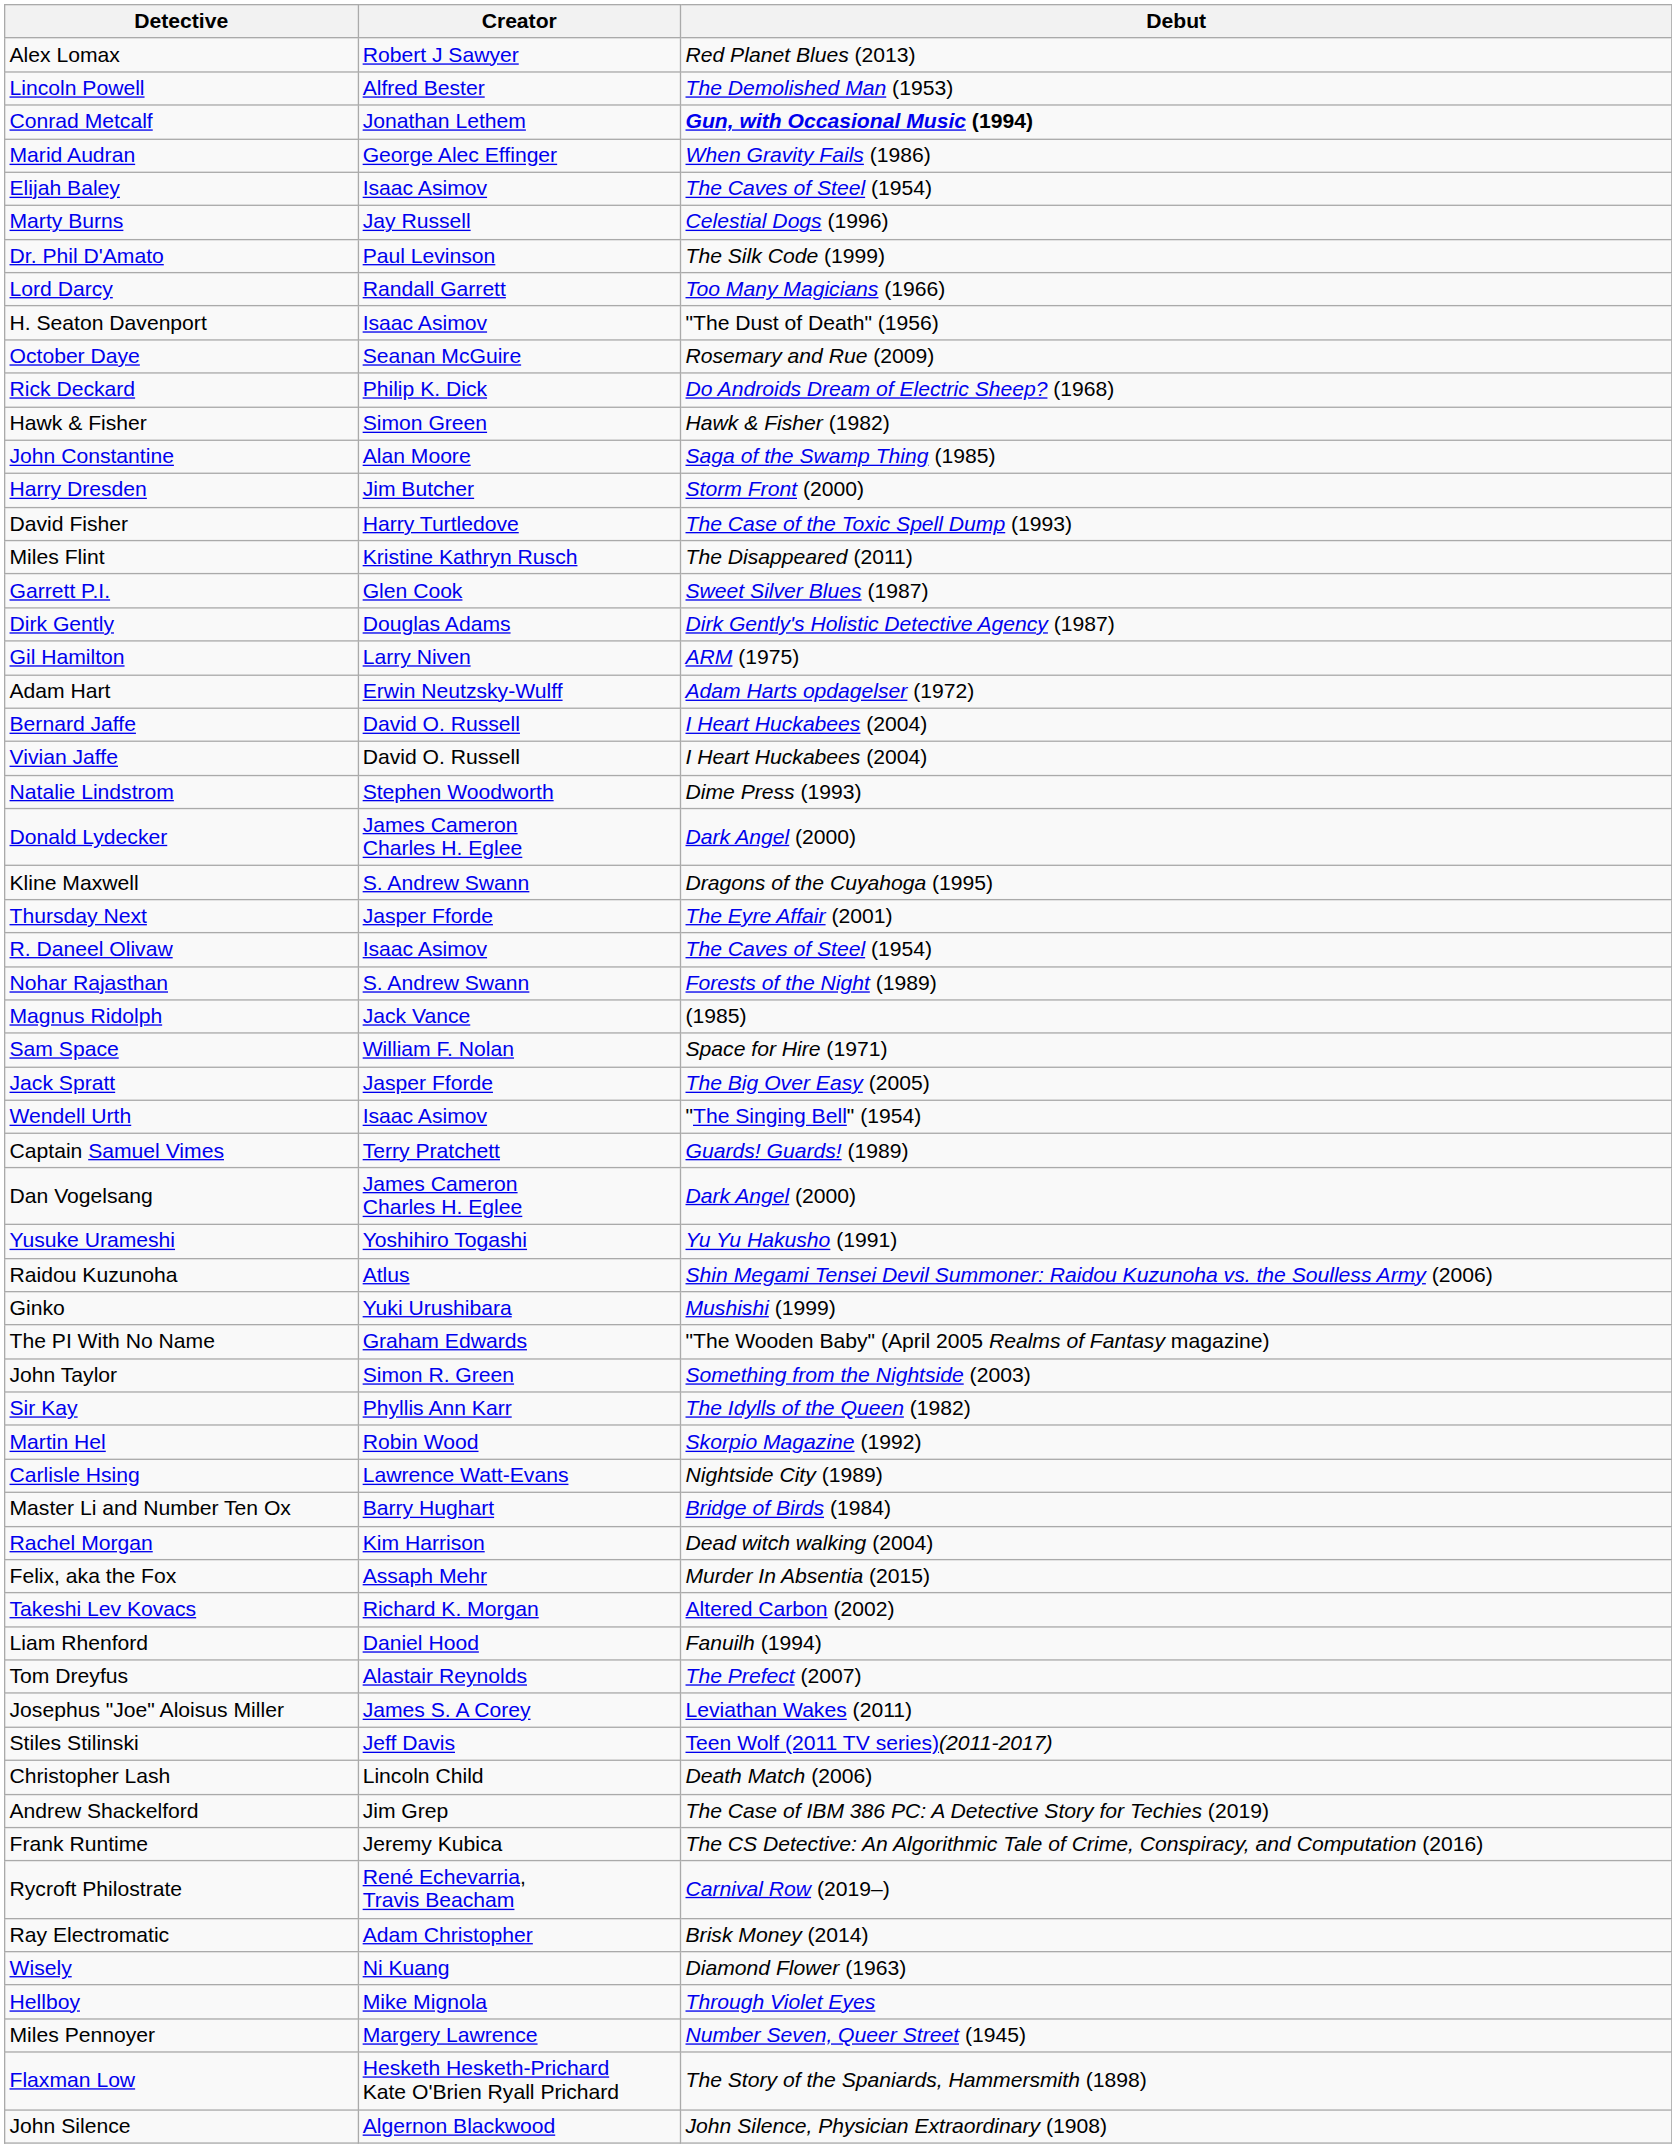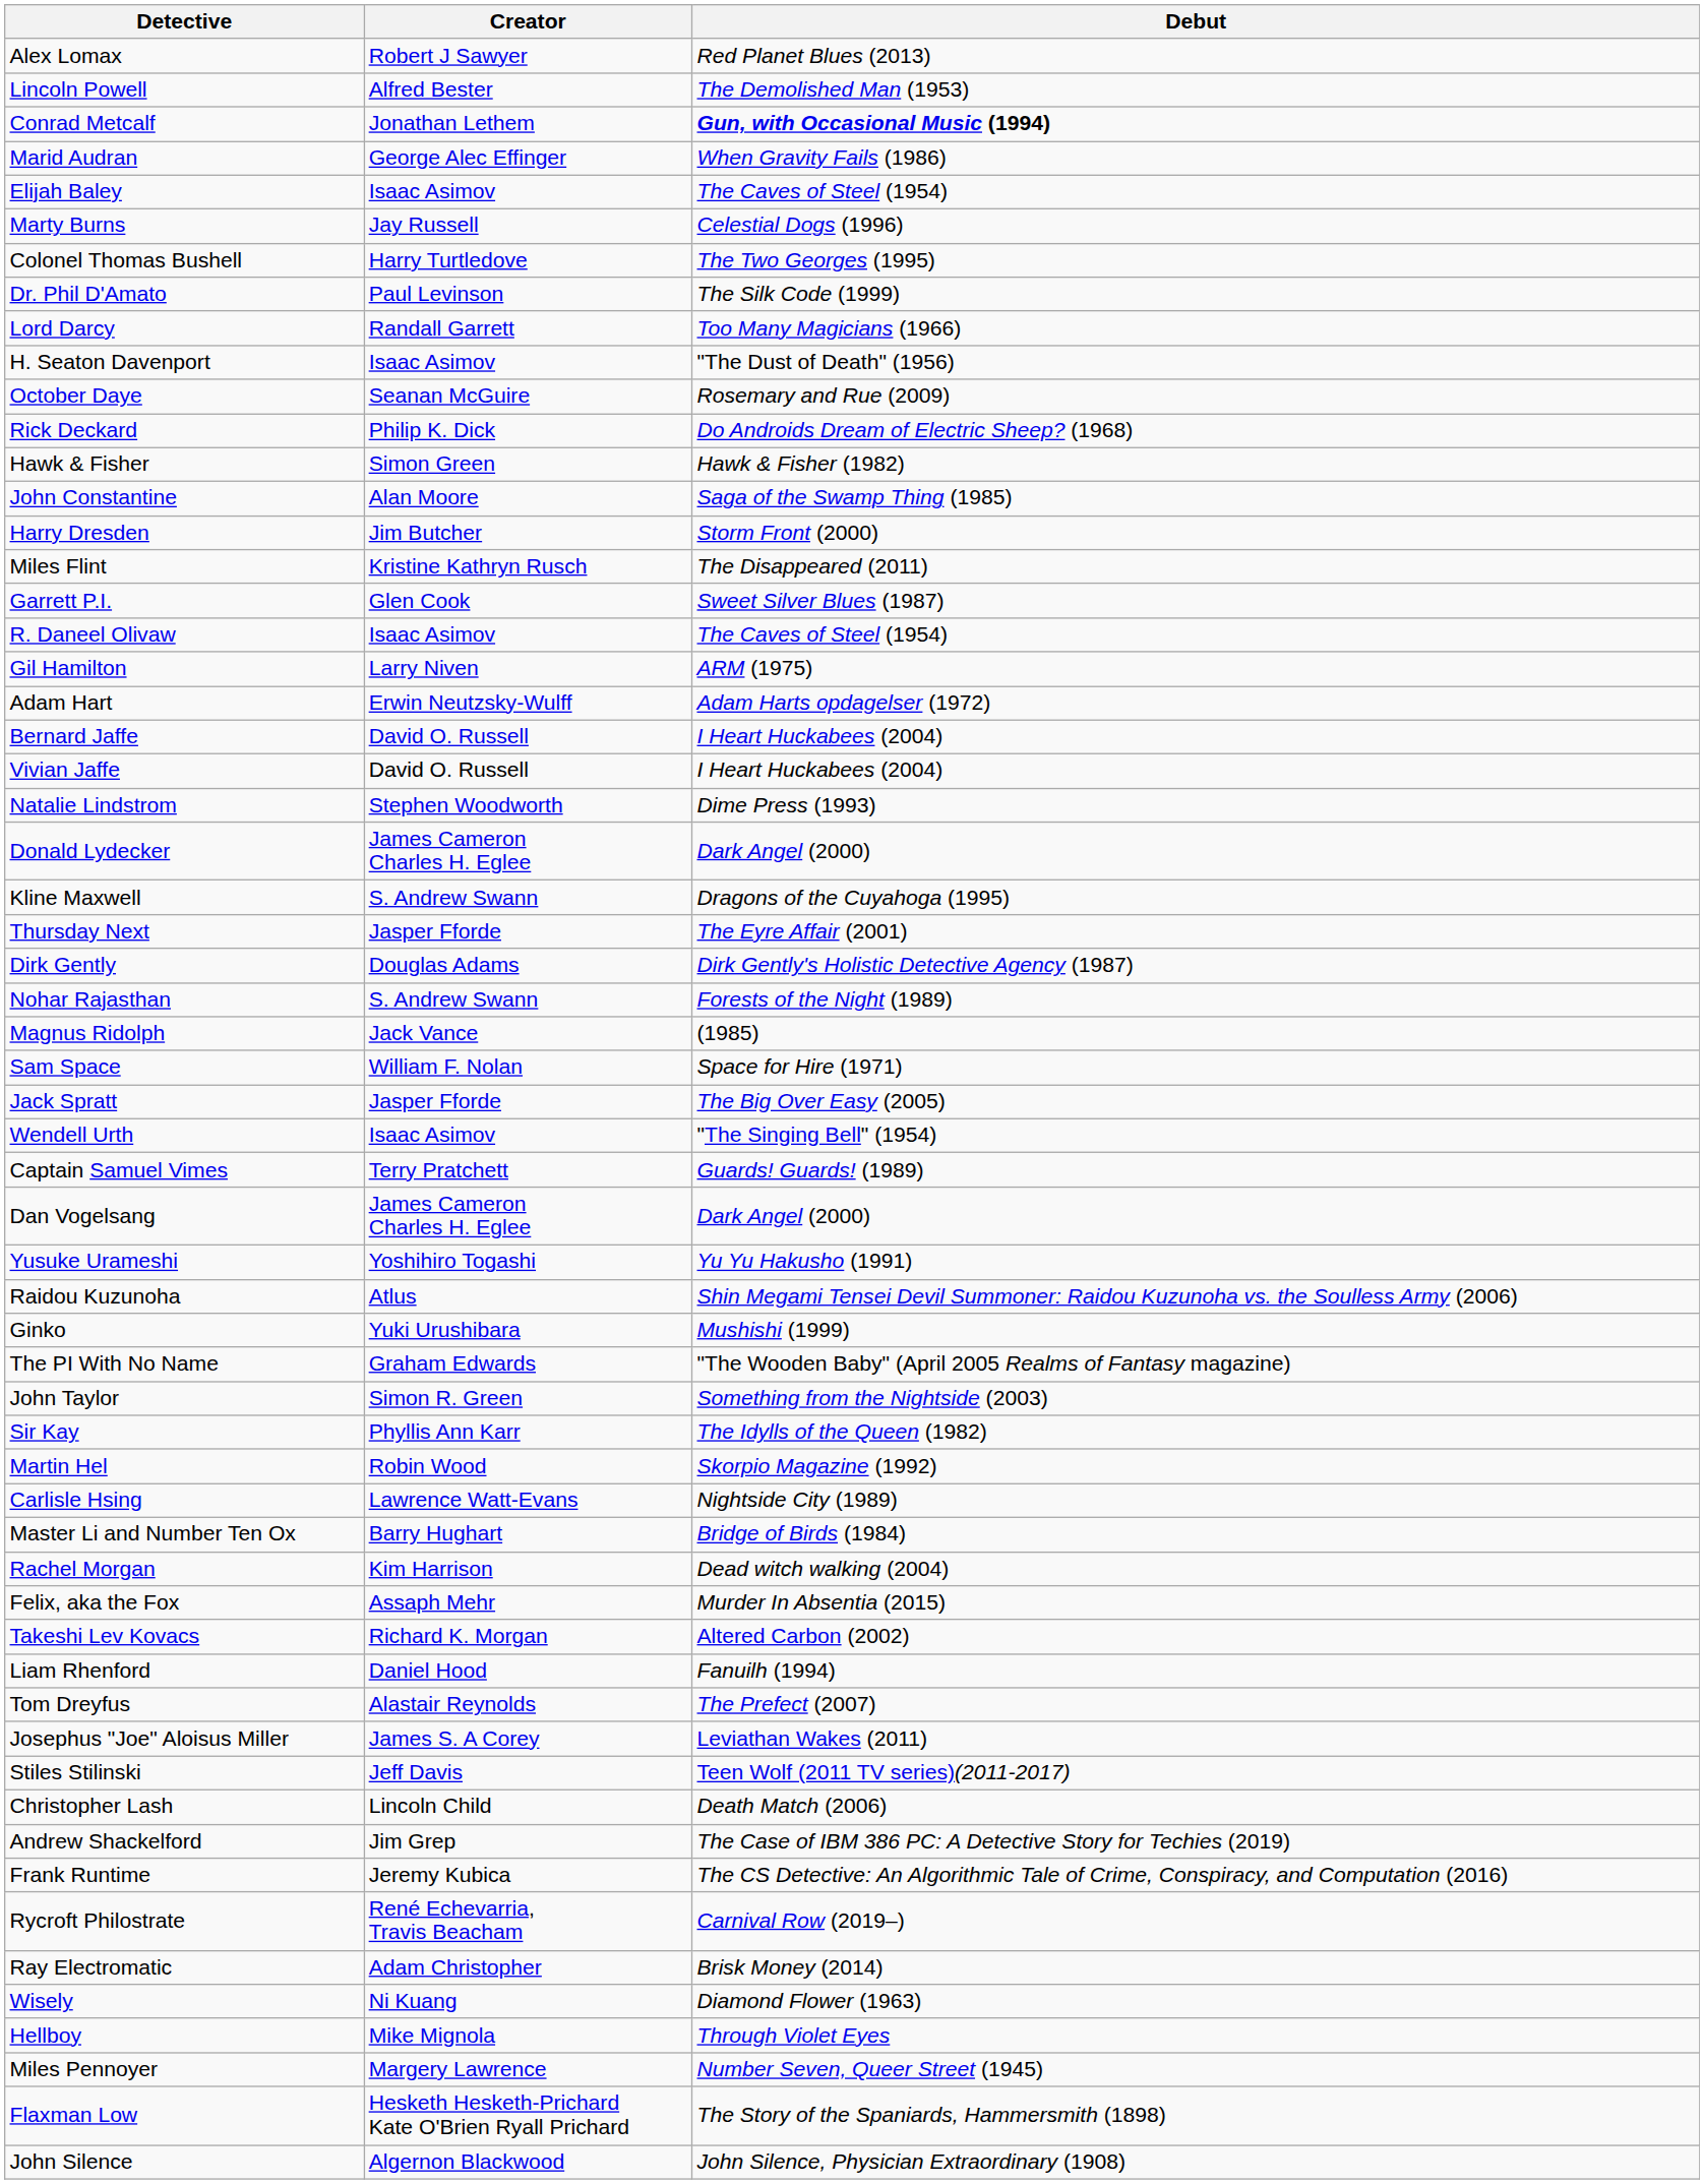 <table class="wikitable sortable" width="100%">
 <tr>
 <th>Detective</th>
 <th>Creator</th>
 <th>Debut</th>
 </tr>
 <tr>
 <td>Alex Lomax</td>
 <td><a href='#'>Robert J Sawyer</a></td>
 <td><em>Red Planet Blues</em> (2013)</td>
 </tr>
 <tr>
 <td><a href='#'>Lincoln Powell</a></td>
 <td><a href='#'>Alfred Bester</a></td>
 <td><em><a href='#'>The Demolished Man</a></em> (1953)</td>
 </tr>
 <tr>
 <td><a href='#'>Conrad Metcalf</a></td>
 <td><a href='#'>Jonathan Lethem</a></td>
 <td><strong><em><a href='#'>Gun, with Occasional Music</a></em> (1994)</strong></td>
 </tr>
 <tr>
 <td><a href='#'>Marid Audran</a></td>
 <td><a href='#'>George Alec Effinger</a></td>
 <td><em><a href='#'>When Gravity Fails</a></em> (1986)</td>
 </tr>
 <tr>
 <td><a href='#'>Elijah Baley</a></td>
 <td><a href='#'>Isaac Asimov</a></td>
 <td><em><a href='#'>The Caves of Steel</a></em> (1954)</td>
 </tr>
 <tr>
 <td><a href='#'>Marty Burns</a></td>
 <td><a href='#'>Jay Russell</a></td>
 <td><em><a href='#'>Celestial Dogs</a></em> (1996)</td>
+</tr>
+<tr>
+<td>Colonel Thomas Bushell</td>
+<td><a href='#'>Harry Turtledove</a></td>
+<td><em><a href='#'>The Two Georges</a></em> (1995)</td>
 </tr>
 <tr>
 <td><a href='#'>Dr. Phil D'Amato</a></td>
 <td><a href='#'>Paul Levinson</a></td>
 <td><em>The Silk Code</em> (1999)</td>
 </tr>
 <tr>
 <td><a href='#'>Lord Darcy</a></td>
 <td><a href='#'>Randall Garrett</a></td>
 <td><em><a href='#'>Too Many Magicians</a></em> (1966)</td>
 </tr>
 <tr>
 <td>H. Seaton Davenport</td>
 <td><a href='#'>Isaac Asimov</a></td>
 <td>"The Dust of Death" (1956)</td>
 </tr>
 <tr>
 <td><a href='#'>October Daye</a></td>
 <td><a href='#'>Seanan McGuire</a></td>
 <td><em>Rosemary and Rue</em> (2009)</td>
 </tr>
 <tr>
 <td><a href='#'>Rick Deckard</a></td>
 <td><a href='#'>Philip K. Dick</a></td>
 <td><em><a href='#'>Do Androids Dream of Electric Sheep?</a></em> (1968)</td>
 </tr>
 <tr>
 <td>Hawk & Fisher</td>
 <td><a href='#'>Simon Green</a></td>
 <td><em>Hawk & Fisher</em> (1982)</td>
 </tr>
 <tr>
 <td><a href='#'>John Constantine</a></td>
 <td><a href='#'>Alan Moore</a></td>
 <td><em><a href='#'>Saga of the Swamp Thing</a></em> (1985)</td>
 </tr>
 <tr>
 <td><a href='#'>Harry Dresden</a></td>
 <td><a href='#'>Jim Butcher</a></td>
 <td><em><a href='#'>Storm Front</a></em> (2000)</td>
 </tr>
 <tr>
-<td>David Fisher</td>
-<td><a href='#'>Harry Turtledove</a></td>
-<td><em><a href='#'>The Case of the Toxic Spell Dump</a></em> (1993)</td>
-</tr>
-<tr>
 <td>Miles Flint</td>
 <td><a href='#'>Kristine Kathryn Rusch</a></td>
 <td><em>The Disappeared</em> (2011)</td>
 </tr>
 <tr>
 <td><a href='#'>Garrett P.I.</a></td>
 <td><a href='#'>Glen Cook</a></td>
 <td><em><a href='#'>Sweet Silver Blues</a></em> (1987)</td>
 </tr>
 <tr>
-<td><a href='#'>Dirk Gently</a></td>
-<td><a href='#'>Douglas Adams</a></td>
-<td><em><a href='#'>Dirk Gently's Holistic Detective Agency</a></em> (1987)</td>
+<td><a href='#'>R. Daneel Olivaw</a></td>
+<td><a href='#'>Isaac Asimov</a></td>
+<td><em><a href='#'>The Caves of Steel</a></em> (1954)</td>
 </tr>
 <tr>
 <td><a href='#'>Gil Hamilton</a></td>
 <td><a href='#'>Larry Niven</a></td>
 <td><em><a href='#'>ARM</a></em> (1975)</td>
 </tr>
 <tr>
 <td>Adam Hart</td>
 <td><a href='#'>Erwin Neutzsky-Wulff</a></td>
 <td><em><a href='#'>Adam Harts opdagelser</a></em> (1972)</td>
 </tr>
 <tr>
 <td><a href='#'>Bernard Jaffe</a></td>
 <td><a href='#'>David O. Russell</a></td>
 <td><em><a href='#'>I Heart Huckabees</a></em> (2004)</td>
 </tr>
 <tr>
 <td><a href='#'>Vivian Jaffe</a></td>
 <td>David O. Russell</td>
 <td><em>I Heart Huckabees</em> (2004)</td>
 </tr>
 <tr>
 <td><a href='#'>Natalie Lindstrom</a></td>
 <td><a href='#'>Stephen Woodworth</a></td>
 <td><em>Dime Press</em> (1993)</td>
 </tr>
 <tr>
 <td><a href='#'>Donald Lydecker</a></td>
 <td><a href='#'>James Cameron</a><br><a href='#'>Charles H. Eglee</a></td>
 <td><em><a href='#'>Dark Angel</a></em> (2000)</td>
 </tr>
 <tr>
 <td>Kline Maxwell</td>
 <td><a href='#'>S. Andrew Swann</a></td>
 <td><em>Dragons of the Cuyahoga</em> (1995)</td>
 </tr>
 <tr>
 <td><a href='#'>Thursday Next</a></td>
 <td><a href='#'>Jasper Fforde</a></td>
 <td><em><a href='#'>The Eyre Affair</a></em> (2001)</td>
 </tr>
 <tr>
-<td><a href='#'>R. Daneel Olivaw</a></td>
-<td><a href='#'>Isaac Asimov</a></td>
-<td><em><a href='#'>The Caves of Steel</a></em> (1954)</td>
+<td><a href='#'>Dirk Gently</a></td>
+<td><a href='#'>Douglas Adams</a></td>
+<td><em><a href='#'>Dirk Gently's Holistic Detective Agency</a></em> (1987)</td>
 </tr>
 <tr>
 <td><a href='#'>Nohar Rajasthan</a></td>
 <td><a href='#'>S. Andrew Swann</a></td>
 <td><em><a href='#'>Forests of the Night</a></em> (1989)</td>
 </tr>
 <tr>
 <td><a href='#'>Magnus Ridolph</a></td>
 <td><a href='#'>Jack Vance</a></td>
 <td> (1985)</td>
 </tr>
 <tr>
 <td><a href='#'>Sam Space</a></td>
 <td><a href='#'>William F. Nolan</a></td>
 <td><em>Space for Hire</em> (1971)</td>
 </tr>
 <tr>
 <td><a href='#'>Jack Spratt</a></td>
 <td><a href='#'>Jasper Fforde</a></td>
 <td><em><a href='#'>The Big Over Easy</a></em> (2005)</td>
 </tr>
 <tr>
 <td><a href='#'>Wendell Urth</a></td>
 <td><a href='#'>Isaac Asimov</a></td>
 <td>"<a href='#'>The Singing Bell</a>" (1954)</td>
 </tr>
 <tr>
 <td>Captain <a href='#'>Samuel Vimes</a></td>
 <td><a href='#'>Terry Pratchett</a></td>
 <td><em><a href='#'>Guards! Guards!</a></em> (1989)</td>
 </tr>
 <tr>
 <td>Dan Vogelsang</td>
 <td><a href='#'>James Cameron</a><br><a href='#'>Charles H. Eglee</a></td>
 <td><em><a href='#'>Dark Angel</a></em> (2000)</td>
 </tr>
 <tr>
 <td><a href='#'>Yusuke Urameshi</a></td>
 <td><a href='#'>Yoshihiro Togashi</a></td>
 <td><em><a href='#'>Yu Yu Hakusho</a></em> (1991)</td>
 </tr>
 <tr>
 <td>Raidou Kuzunoha</td>
 <td><a href='#'>Atlus</a></td>
 <td><a href='#'><em>Shin Megami Tensei Devil Summoner: Raidou Kuzunoha vs. the Soulless Army</em></a> (2006)</td>
 </tr>
 <tr>
 <td>Ginko</td>
 <td><a href='#'>Yuki Urushibara</a></td>
 <td><em><a href='#'>Mushishi</a></em> (1999)</td>
 </tr>
 <tr>
 <td>The PI With No Name</td>
 <td><a href='#'>Graham Edwards</a></td>
 <td>"The Wooden Baby" (April 2005 <em>Realms of Fantasy</em> magazine)</td>
 </tr>
 <tr>
 <td>John Taylor</td>
 <td><a href='#'>Simon R. Green</a></td>
 <td><em><a href='#'>Something from the Nightside</a></em> (2003)</td>
 </tr>
 <tr>
 <td><a href='#'>Sir Kay</a></td>
 <td><a href='#'>Phyllis Ann Karr</a></td>
 <td><em><a href='#'>The Idylls of the Queen</a></em> (1982)</td>
 </tr>
 <tr>
 <td><a href='#'>Martin Hel</a></td>
 <td><a href='#'>Robin Wood</a></td>
 <td><em><a href='#'>Skorpio Magazine</a></em> (1992)</td>
 </tr>
 <tr>
 <td><a href='#'>Carlisle Hsing</a></td>
 <td><a href='#'>Lawrence Watt-Evans</a></td>
 <td><em>Nightside City</em> (1989)</td>
 </tr>
 <tr>
 <td>Master Li and Number Ten Ox</td>
 <td><a href='#'>Barry Hughart</a></td>
 <td><em><a href='#'>Bridge of Birds</a></em> (1984)</td>
 </tr>
 <tr>
 <td><a href='#'>Rachel Morgan</a></td>
 <td><a href='#'>Kim Harrison</a></td>
 <td><em>Dead witch walking</em> (2004)</td>
 </tr>
 <tr>
 <td>Felix, aka the Fox</td>
 <td><a href='#'>Assaph Mehr</a></td>
 <td><em>Murder In Absentia</em> (2015)</td>
 </tr>
 <tr>
 <td><a href='#'>Takeshi Lev Kovacs</a></td>
 <td><a href='#'>Richard K. Morgan</a></td>
 <td><a href='#'>Altered Carbon</a> (2002)</td>
 </tr>
 <tr>
 <td>Liam Rhenford</td>
 <td><a href='#'>Daniel Hood</a></td>
 <td><em>Fanuilh</em> (1994)</td>
 </tr>
 <tr>
 <td>Tom Dreyfus</td>
 <td><a href='#'>Alastair Reynolds</a></td>
 <td><em><a href='#'>The Prefect</a></em> (2007)</td>
 </tr>
 <tr>
 <td>Josephus "Joe" Aloisus Miller</td>
 <td><a href='#'>James S. A Corey</a></td>
 <td><a href='#'>Leviathan Wakes</a> (2011)</td>
 </tr>
 <tr>
 <td>Stiles Stilinski</td>
 <td><a href='#'>Jeff Davis</a></td>
 <td><a href='#'>Teen Wolf (2011 TV series)</a><em>(2011-2017)</em></td>
 </tr>
 <tr>
 <td>Christopher Lash</td>
 <td>Lincoln Child</td>
 <td><em>Death Match</em> (2006)</td>
 </tr>
 <tr>
 <td>Andrew Shackelford</td>
 <td>Jim Grep</td>
 <td><em>The Case of IBM 386 PC: A Detective Story for Techies</em> (2019)</td>
 </tr>
 <tr>
 <td>Frank Runtime</td>
 <td>Jeremy Kubica</td>
 <td><em>The CS Detective: An Algorithmic Tale of Crime, Conspiracy, and Computation</em> (2016)</td>
 </tr>
 <tr>
 <td>Rycroft Philostrate</td>
 <td><a href='#'>René Echevarria</a>,<br><a href='#'>Travis Beacham</a></td>
 <td><em><a href='#'>Carnival Row</a></em> (2019–)</td>
 </tr>
 <tr>
 <td>Ray Electromatic</td>
 <td><a href='#'>Adam Christopher</a></td>
 <td><em>Brisk Money</em> (2014)</td>
 </tr>
 <tr>
 <td><a href='#'>Wisely</a></td>
 <td><a href='#'>Ni Kuang</a></td>
 <td><em>Diamond Flower</em> (1963)</td>
 </tr>
 <tr>
 <td><a href='#'>Hellboy</a></td>
 <td><a href='#'>Mike Mignola</a></td>
 <td><em><a href='#'>Through Violet Eyes</a></em></td>
 </tr>
 <tr>
 <td>Miles Pennoyer</td>
 <td><a href='#'>Margery Lawrence</a></td>
 <td><em><a href='#'>Number Seven, Queer Street</a></em> (1945)</td>
 </tr>
 <tr>
 <td><a href='#'>Flaxman Low</a></td>
 <td><a href='#'>Hesketh Hesketh-Prichard</a><br>Kate O'Brien Ryall Prichard</td>
 <td><em>The Story of the Spaniards, Hammersmith</em> (1898)</td>
 </tr>
 <tr>
 <td>John Silence</td>
 <td><a href='#'>Algernon Blackwood</a></td>
 <td><em>John Silence, Physician Extraordinary</em> (1908)</td>
 </tr>
 </table>
